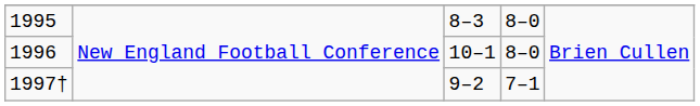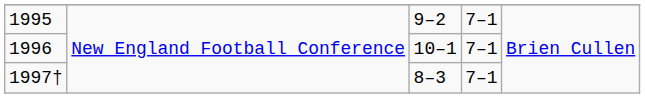 <table class="wikitable">
 <tr>
 </tr>
 <tr>
 <td>1995</td>
 <td rowspan=3><a href='#'>New England Football Conference</a></td>
-<td>8–3</td>
-<td>8–0</td>
+<td>9–2</td>
+<td>7–1</td>
 <td rowspan=3><a href='#'>Brien Cullen</a></td>
 </tr>
 <tr>
 <td>1996</td>
 <td>10–1</td>
-<td>8–0</td>
+<td>7–1</td>
 </tr>
 <tr>
 <td>1997†</td>
-<td>9–2</td>
+<td>8–3</td>
 <td>7–1</td>
 </tr>
 </table>
